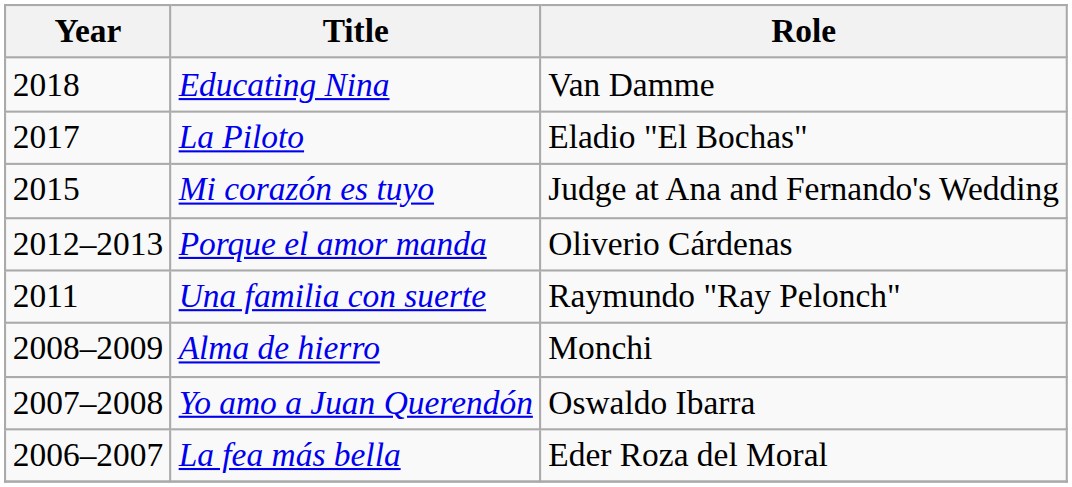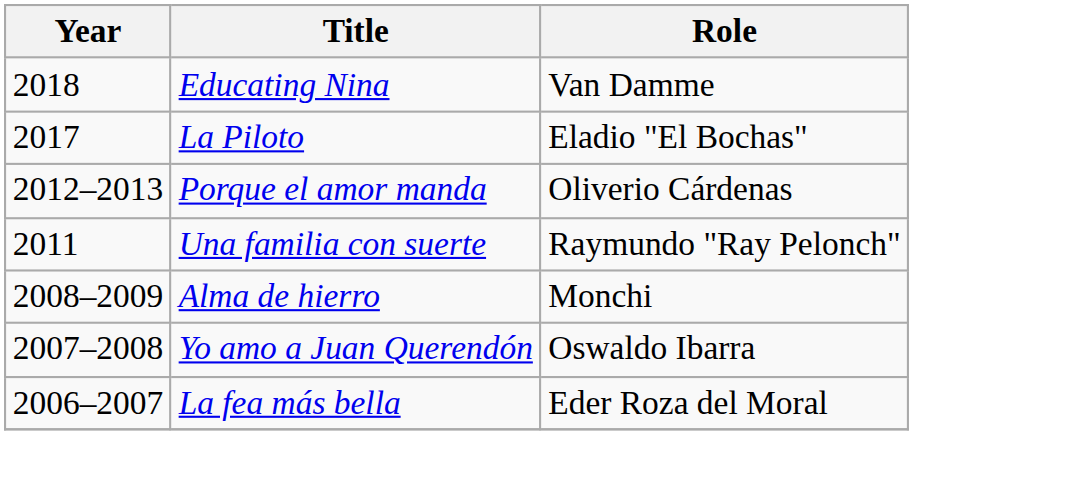 <table class="wikitable">
 <tr>
 <th>Year</th>
 <th>Title</th>
 <th>Role</th>
 </tr>
 <tr>
 <td>2018</td>
 <td><em> <a href='#'>Educating Nina</a> </em></td>
 <td>Van Damme</td>
 </tr>
 <tr>
 <td>2017</td>
 <td><em> <a href='#'>La Piloto</a> </em></td>
 <td>Eladio "El Bochas"</td>
-</tr>
-<tr>
-<td>2015</td>
-<td><em> <a href='#'>Mi corazón es tuyo</a> </em></td>
-<td>Judge at Ana and Fernando's Wedding</td>
 </tr>
 <tr>
 <td>2012–2013</td>
 <td><em><a href='#'>Porque el amor manda</a> </em></td>
 <td>Oliverio Cárdenas</td>
 </tr>
 <tr>
 <td>2011</td>
 <td><em> <a href='#'>Una familia con suerte</a> </em></td>
 <td>Raymundo "Ray Pelonch"</td>
 </tr>
 <tr>
 <td>2008–2009</td>
 <td><em> <a href='#'>Alma de hierro</a> </em></td>
 <td>Monchi</td>
 </tr>
 <tr>
 <td>2007–2008</td>
 <td><em> <a href='#'>Yo amo a Juan Querendón</a> </em></td>
 <td>Oswaldo Ibarra</td>
 </tr>
 <tr>
 <td>2006–2007</td>
 <td><em> <a href='#'>La fea más bella</a> </em></td>
 <td>Eder Roza del Moral</td>
 </tr>
 <tr>
 </tr>
 </table>
